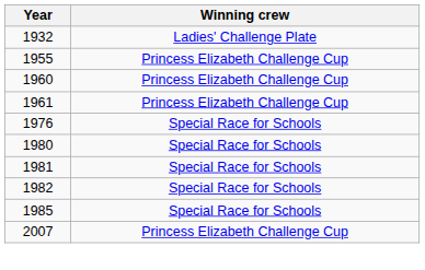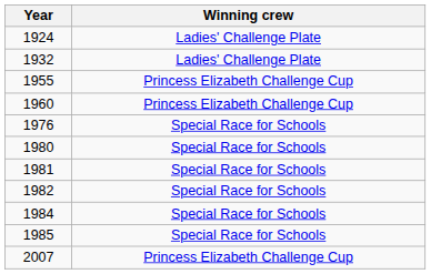 <table class="wikitable" style="text-align:center">
 <tr>
 <th width=70>Year</th>
 <th width=400>Winning crew</th>
+</tr>
+<tr>
+<td>1924</td>
+<td><a href='#'>Ladies' Challenge Plate</a></td>
 </tr>
 <tr>
 <td>1932</td>
 <td><a href='#'>Ladies' Challenge Plate</a></td>
 </tr>
 <tr>
 <td>1955</td>
 <td><a href='#'>Princess Elizabeth Challenge Cup</a></td>
 </tr>
 <tr>
 <td>1960</td>
-<td><a href='#'>Princess Elizabeth Challenge Cup</a></td>
-</tr>
-<tr>
-<td>1961</td>
 <td><a href='#'>Princess Elizabeth Challenge Cup</a></td>
 </tr>
 <tr>
 <td>1976</td>
 <td><a href='#'>Special Race for Schools</a></td>
 </tr>
 <tr>
 <td>1980</td>
 <td><a href='#'>Special Race for Schools</a></td>
 </tr>
 <tr>
 <td>1981</td>
 <td><a href='#'>Special Race for Schools</a></td>
 </tr>
 <tr>
 <td>1982</td>
 <td><a href='#'>Special Race for Schools</a></td>
 </tr>
 <tr>
+<td>1984</td>
+<td><a href='#'>Special Race for Schools</a></td>
+</tr>
+<tr>
 <td>1985</td>
 <td><a href='#'>Special Race for Schools</a></td>
 </tr>
 <tr>
 <td>2007</td>
 <td><a href='#'>Princess Elizabeth Challenge Cup</a></td>
 </tr>
 </table>
